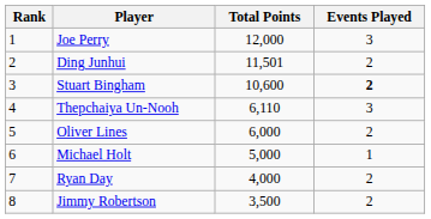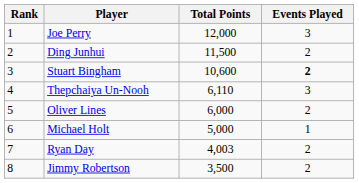 <table class="wikitable" style="font-size: 85%">
 <tr>
 <th width=40 align="center">Rank</th>
 <th width=150>Player</th>
 <th width=90>Total Points</th>
 <th width=100>Events Played</th>
 </tr>
 <tr>
 <td>1</td>
 <td> <a href='#'>Joe Perry</a></td>
 <td align="center">12,000</td>
 <td align="center">3</td>
 </tr>
 <tr>
 <td>2</td>
 <td> <a href='#'>Ding Junhui</a></td>
-<td align="center">11,501</td>
+<td align="center">11,500</td>
 <td align="center">2</td>
 </tr>
 <tr>
 <td>3</td>
 <td> <a href='#'>Stuart Bingham</a></td>
 <td align="center">10,600</td>
 <td align="center"><strong>2</strong></td>
 </tr>
 <tr>
 <td>4</td>
 <td> <a href='#'>Thepchaiya Un-Nooh</a></td>
 <td align="center">6,110</td>
 <td align="center">3</td>
 </tr>
 <tr>
 <td>5</td>
 <td> <a href='#'>Oliver Lines</a></td>
 <td align="center">6,000</td>
 <td align="center">2</td>
 </tr>
 <tr>
 <td>6</td>
 <td> <a href='#'>Michael Holt</a></td>
 <td align="center">5,000</td>
 <td align="center">1</td>
 </tr>
 <tr>
 <td>7</td>
 <td> <a href='#'>Ryan Day</a></td>
-<td align="center">4,000</td>
+<td align="center">4,003</td>
 <td align="center">2</td>
 </tr>
 <tr>
 <td>8</td>
 <td> <a href='#'>Jimmy Robertson</a></td>
 <td align="center">3,500</td>
 <td align="center">2</td>
 </tr>
 </table>
